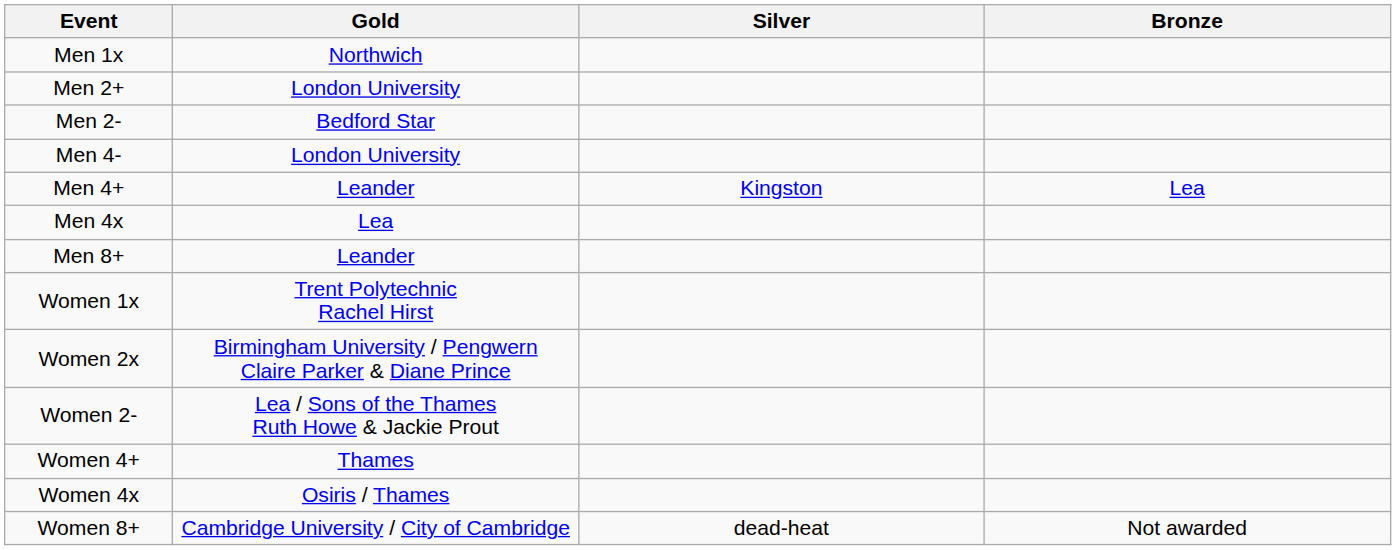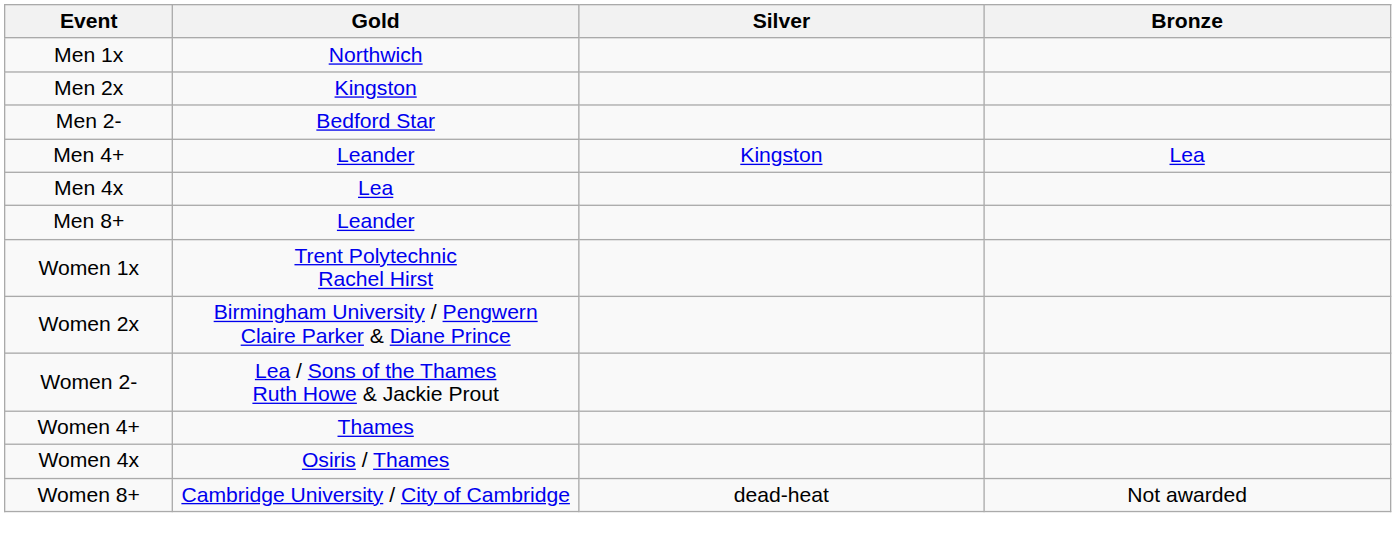 <table class="wikitable" style="text-align:center">
 <tr>
 <th width=120>Event</th>
 <th width=300>Gold</th>
 <th width=300>Silver</th>
 <th width=300>Bronze</th>
 </tr>
 <tr>
 <td>Men 1x</td>
 <td><a href='#'>Northwich</a></td>
 <td></td>
 <td></td>
 </tr>
 <tr>
-<td>Men 2+</td>
-<td><a href='#'>London University</a></td>
+<td>Men 2x</td>
+<td><a href='#'>Kingston</a></td>
 <td></td>
 <td></td>
 </tr>
 <tr>
 <td>Men 2-</td>
 <td><a href='#'>Bedford Star</a></td>
-<td></td>
-<td></td>
-</tr>
-<tr>
-<td>Men 4-</td>
-<td><a href='#'>London University</a></td>
 <td></td>
 <td></td>
 </tr>
 <tr>
 <td>Men 4+</td>
 <td><a href='#'>Leander</a></td>
 <td><a href='#'>Kingston</a></td>
 <td><a href='#'>Lea</a></td>
 </tr>
 <tr>
 <td>Men 4x</td>
 <td><a href='#'>Lea</a></td>
 <td></td>
 <td></td>
 </tr>
 <tr>
 <td>Men 8+</td>
 <td><a href='#'>Leander</a></td>
 <td></td>
 <td></td>
 </tr>
 <tr>
 <td>Women 1x</td>
 <td><a href='#'>Trent Polytechnic</a><br><a href='#'>Rachel Hirst</a></td>
 <td></td>
 <td></td>
 </tr>
 <tr>
 <td>Women 2x</td>
 <td><a href='#'>Birmingham University</a> / <a href='#'>Pengwern</a><br> <a href='#'>Claire Parker</a> & <a href='#'>Diane Prince</a></td>
 <td></td>
 <td></td>
 </tr>
 <tr>
 <td>Women 2-</td>
 <td><a href='#'>Lea</a> / <a href='#'>Sons of the Thames</a><br><a href='#'>Ruth Howe</a> & Jackie Prout</td>
 <td></td>
 <td></td>
 </tr>
 <tr>
 <td>Women 4+</td>
 <td><a href='#'>Thames</a></td>
 <td></td>
 <td></td>
 </tr>
 <tr>
 <td>Women 4x</td>
 <td><a href='#'>Osiris</a> / <a href='#'>Thames</a></td>
 <td></td>
 <td></td>
 </tr>
 <tr>
 <td>Women 8+</td>
 <td><a href='#'>Cambridge University</a> / <a href='#'>City of Cambridge</a></td>
 <td>dead-heat</td>
 <td>Not awarded</td>
 </tr>
 </table>
